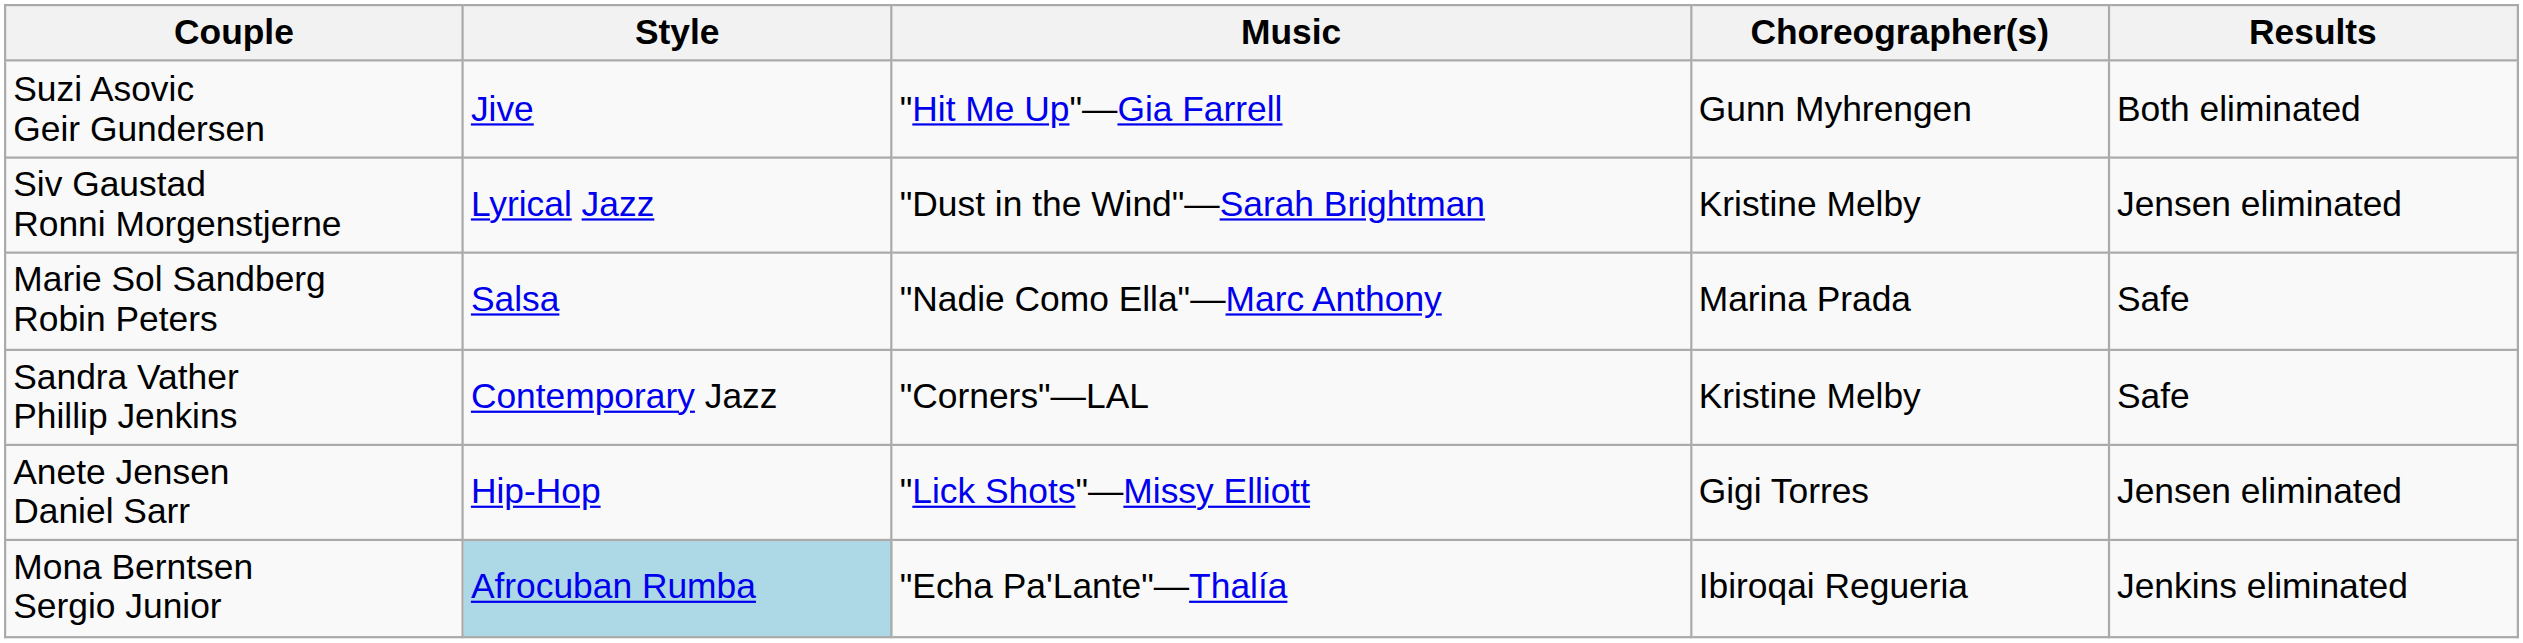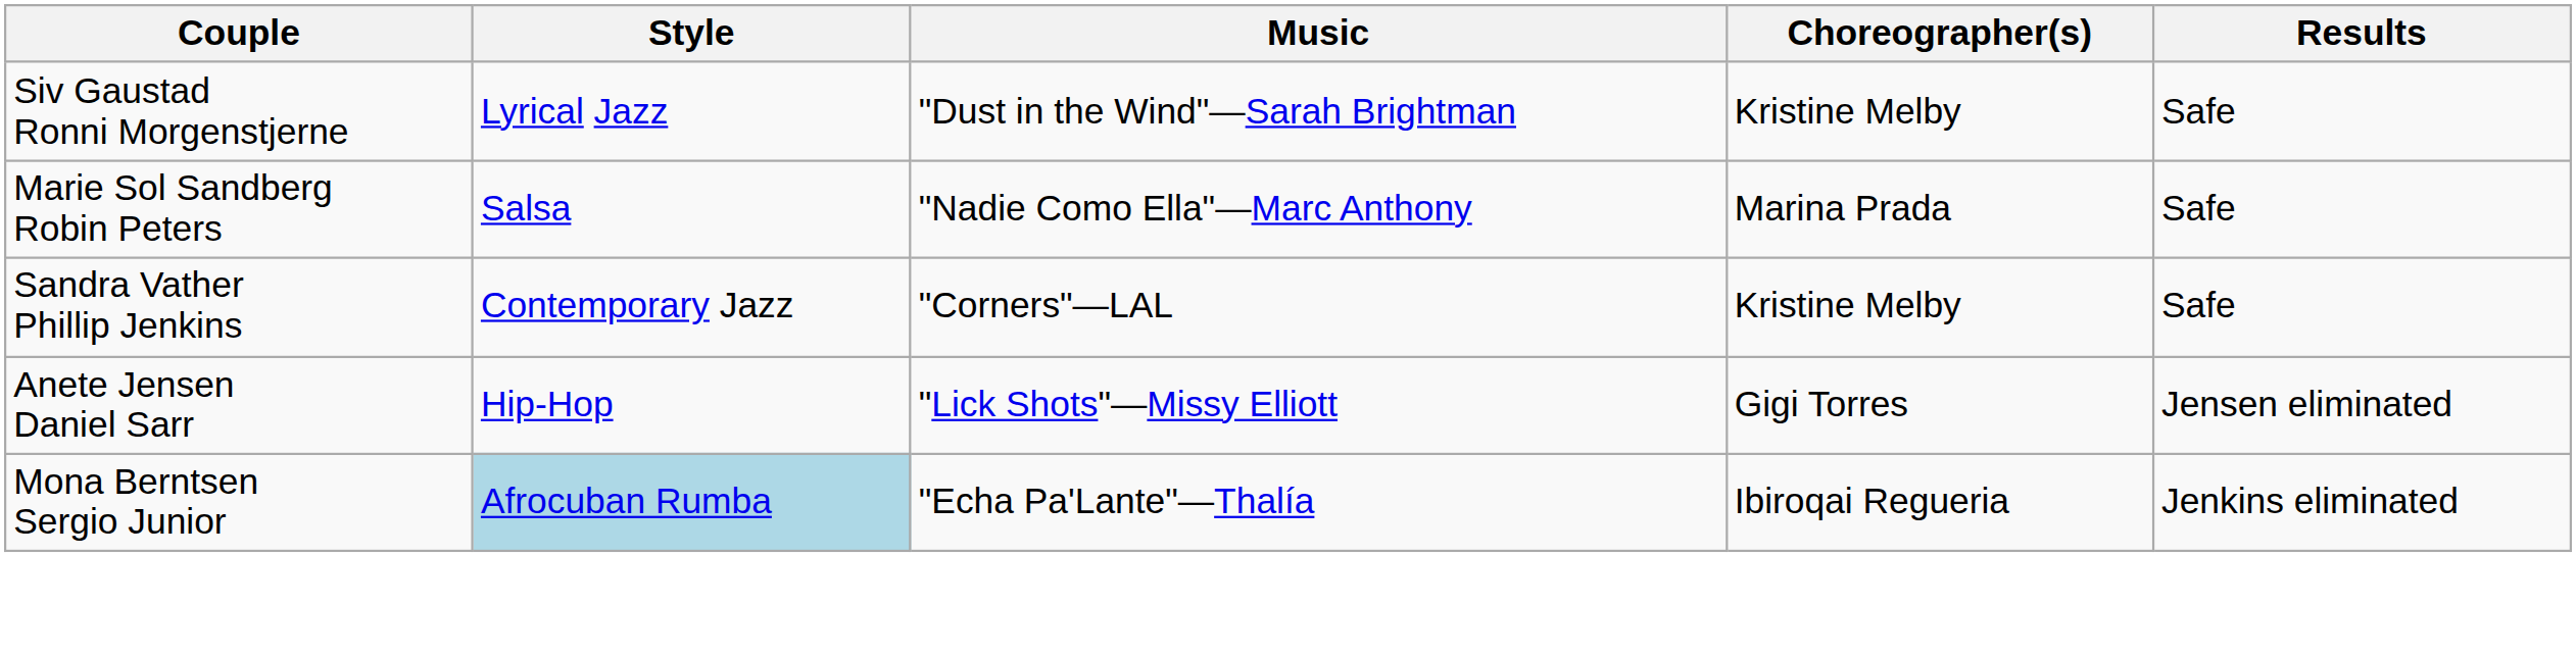 <table class="wikitable" width="90%">
 <tr>
 <th>Couple</th>
 <th>Style</th>
 <th>Music</th>
 <th>Choreographer(s)</th>
 <th>Results</th>
 </tr>
 <tr>
-<td>Suzi Asovic<br>Geir Gundersen</td>
-<td><a href='#'>Jive</a></td>
-<td>"<a href='#'>Hit Me Up</a>"—<a href='#'>Gia Farrell</a></td>
-<td>Gunn Myhrengen</td>
-<td>Both eliminated</td>
-</tr>
-<tr>
 <td>Siv Gaustad<br>Ronni Morgenstjerne</td>
 <td><a href='#'>Lyrical</a> <a href='#'>Jazz</a></td>
 <td>"Dust in the Wind"—<a href='#'>Sarah Brightman</a></td>
 <td>Kristine Melby</td>
-<td>Jensen eliminated</td>
+<td>Safe</td>
 </tr>
 <tr>
 <td>Marie Sol Sandberg<br>Robin Peters</td>
 <td><a href='#'>Salsa</a></td>
 <td>"Nadie Como Ella"—<a href='#'>Marc Anthony</a></td>
 <td>Marina Prada</td>
 <td>Safe</td>
 </tr>
 <tr>
 <td>Sandra Vather<br>Phillip Jenkins</td>
 <td><a href='#'>Contemporary</a> Jazz</td>
 <td>"Corners"—LAL</td>
 <td>Kristine Melby</td>
 <td>Safe</td>
 </tr>
 <tr>
 <td>Anete Jensen<br>Daniel Sarr</td>
 <td><a href='#'>Hip-Hop</a></td>
 <td>"<a href='#'>Lick Shots</a>"—<a href='#'>Missy Elliott</a></td>
 <td>Gigi Torres</td>
 <td>Jensen eliminated</td>
 </tr>
 <tr>
 <td>Mona Berntsen<br>Sergio Junior</td>
 <td style="background: lightblue;"><a href='#'>Afrocuban Rumba</a></td>
 <td>"Echa Pa'Lante"—<a href='#'>Thalía</a></td>
 <td>Ibiroqai Regueria</td>
 <td>Jenkins eliminated</td>
 </tr>
 </table>
